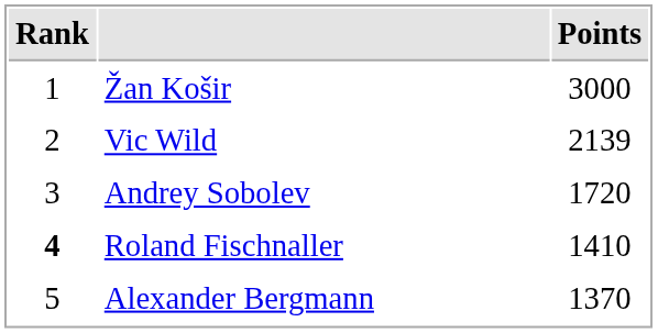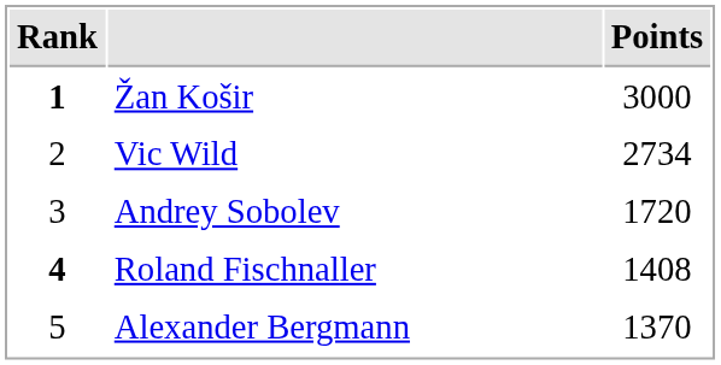 <table cellspacing="1" cellpadding="3" style="border:1px solid #aaa; font-size:90%;">
 <tr style="background:#e4e4e4;">
 <th style="border-bottom:1px solid #aaa; width:10px;">Rank</th>
 <th style="border-bottom:1px solid #aaa; width:200px;"></th>
 <th style="border-bottom:1px solid #aaa; width:20px;">Points</th>
 </tr>
 <tr>
-<td align=center>1</td>
+<td align=center><strong>1</strong></td>
 <td> <a href='#'>Žan Košir</a></td>
 <td align=center>3000</td>
 </tr>
 <tr>
 <td align=center>2</td>
 <td> <a href='#'>Vic Wild</a></td>
-<td align=center>2139</td>
+<td align=center>2734</td>
 </tr>
 <tr>
 <td align=center>3</td>
 <td> <a href='#'>Andrey Sobolev</a></td>
 <td align=center>1720</td>
 </tr>
 <tr>
 <td align=center><strong>4</strong></td>
 <td> <a href='#'>Roland Fischnaller</a></td>
-<td align=center>1410</td>
+<td align=center>1408</td>
 </tr>
 <tr>
 <td align=center>5</td>
 <td> <a href='#'>Alexander Bergmann</a></td>
 <td align=center>1370</td>
 </tr>
 </table>
